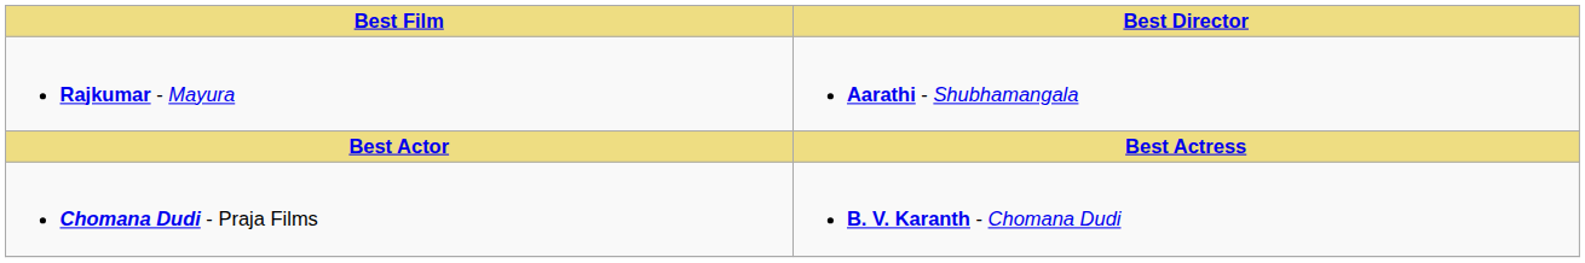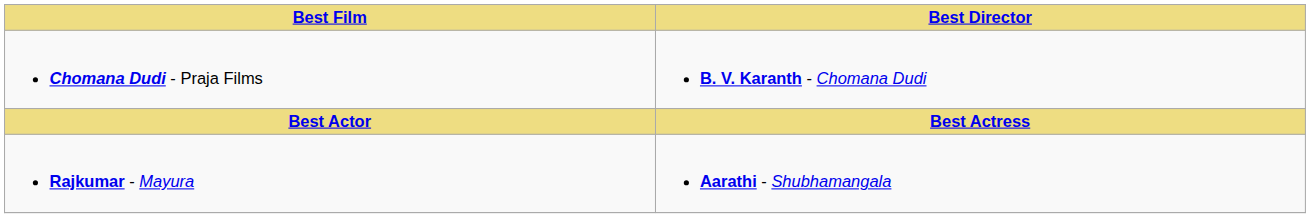 <table class="wikitable" width=100% |>
 <tr>
 <th !  style="background:#eedd82; text-align:center; width:50%;"><a href='#'>Best Film</a></th>
 <th !  style="background:#eedd82; text-align:center; width:50%;"><a href='#'>Best Director</a></th>
 </tr>
 <tr>
-<td valign="top"><br><ul><li><strong><a href='#'>Rajkumar</a></strong> - <em><a href='#'>Mayura</a></em></li></ul></td>
-<td valign="top"><br><ul><li><strong><a href='#'>Aarathi</a></strong> - <em><a href='#'>Shubhamangala</a></em></li></ul></td>
+<td valign="top"><br><ul><li><strong><em><a href='#'>Chomana Dudi</a></em></strong> - Praja Films</li></ul></td>
+<td valign="top"><br><ul><li><strong><a href='#'>B. V. Karanth</a></strong> - <em><a href='#'>Chomana Dudi</a></em></li></ul></td>
 </tr>
 <tr>
 <th !  style="background:#eedd82; text-align:center; width:50%;"><a href='#'>Best Actor</a></th>
 <th !  style="background:#eedd82; text-align:center; width:50%;"><a href='#'>Best Actress</a></th>
 </tr>
 <tr>
-<td valign="top"><br><ul><li><strong><em><a href='#'>Chomana Dudi</a></em></strong> - Praja Films</li></ul></td>
-<td valign="top"><br><ul><li><strong><a href='#'>B. V. Karanth</a></strong> - <em><a href='#'>Chomana Dudi</a></em></li></ul></td>
+<td valign="top"><br><ul><li><strong><a href='#'>Rajkumar</a></strong> - <em><a href='#'>Mayura</a></em></li></ul></td>
+<td valign="top"><br><ul><li><strong><a href='#'>Aarathi</a></strong> - <em><a href='#'>Shubhamangala</a></em></li></ul></td>
 </tr>
 <tr>
 </tr>
 </table>
